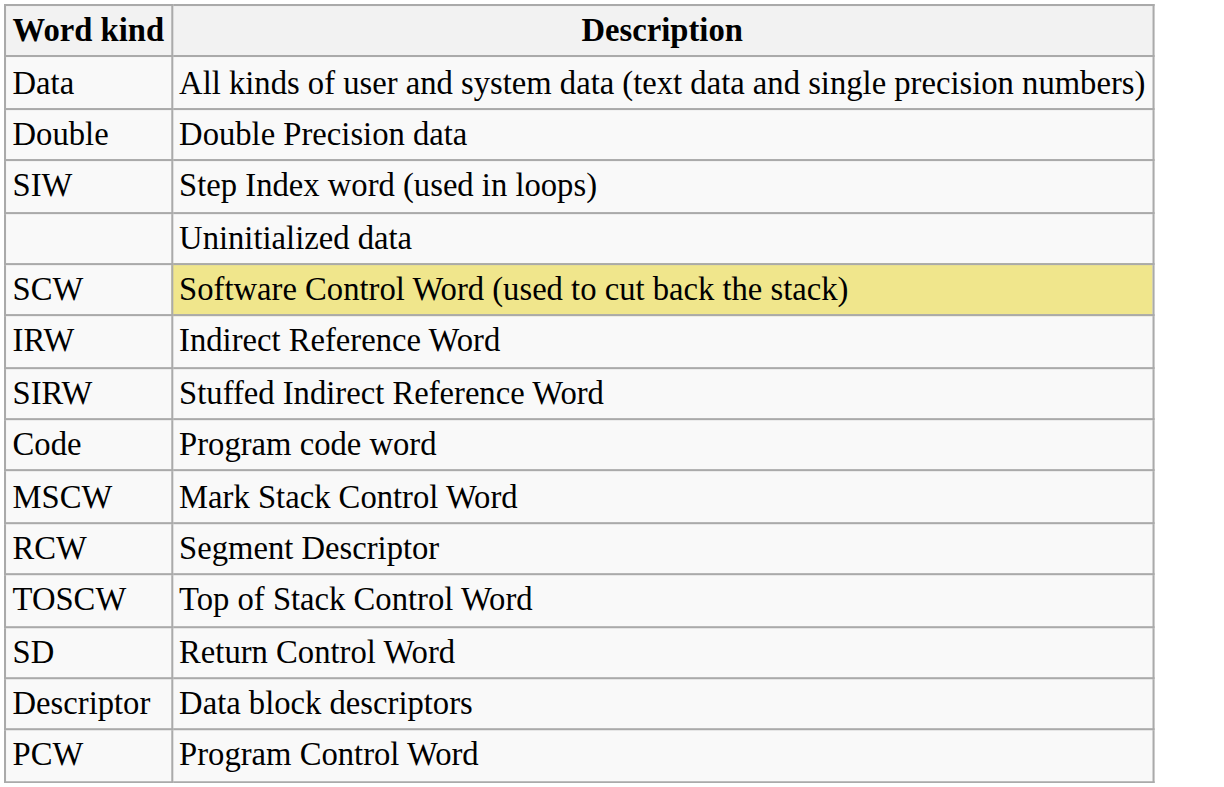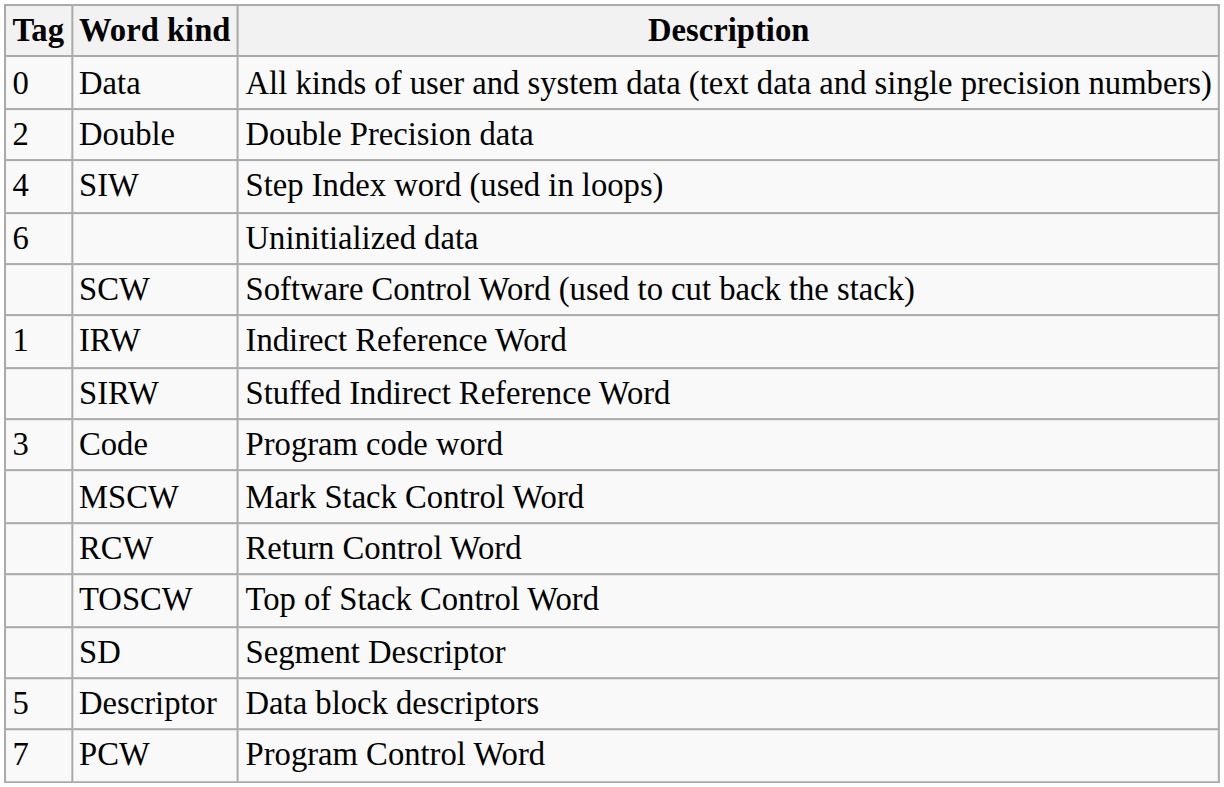 <table class="wikitable">
 <tr>
+<th>Tag</th>
 <th>Word kind</th>
 <th>Description</th>
 </tr>
 <tr>
+<td>0</td>
 <td>Data</td>
 <td>All kinds of user and system data (text data and single precision numbers)</td>
 </tr>
 <tr>
+<td>2</td>
 <td>Double</td>
 <td>Double Precision data</td>
 </tr>
 <tr>
+<td>4</td>
 <td>SIW</td>
 <td>Step Index word (used in loops)</td>
 </tr>
 <tr>
+<td>6</td>
 <td></td>
 <td>Uninitialized data</td>
 </tr>
 <tr>
+<td></td>
 <td>SCW</td>
-<td style="background: khaki;">Software Control Word (used to cut back the stack)</td>
+<td>Software Control Word (used to cut back the stack)</td>
 </tr>
 <tr>
+<td>1</td>
 <td>IRW</td>
 <td>Indirect Reference Word</td>
 </tr>
 <tr>
+<td></td>
 <td>SIRW</td>
 <td>Stuffed Indirect Reference Word</td>
 </tr>
 <tr>
+<td>3</td>
 <td>Code</td>
 <td>Program code word</td>
 </tr>
 <tr>
+<td></td>
 <td>MSCW</td>
 <td>Mark Stack Control Word</td>
 </tr>
 <tr>
+<td></td>
 <td>RCW</td>
-<td>Segment Descriptor</td>
+<td>Return Control Word</td>
 </tr>
 <tr>
+<td></td>
 <td>TOSCW</td>
 <td>Top of Stack Control Word</td>
 </tr>
 <tr>
+<td></td>
 <td>SD</td>
-<td>Return Control Word</td>
+<td>Segment Descriptor</td>
 </tr>
 <tr>
+<td>5</td>
 <td>Descriptor</td>
 <td>Data block descriptors</td>
 </tr>
 <tr>
+<td>7</td>
 <td>PCW</td>
 <td>Program Control Word</td>
 </tr>
 </table>
